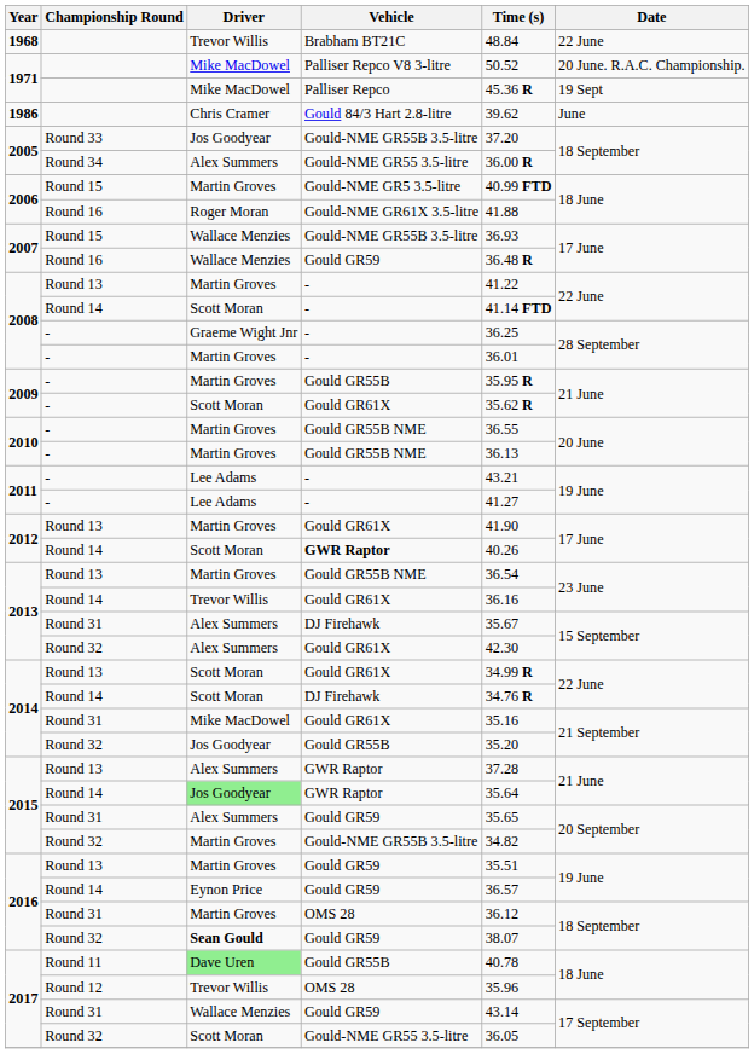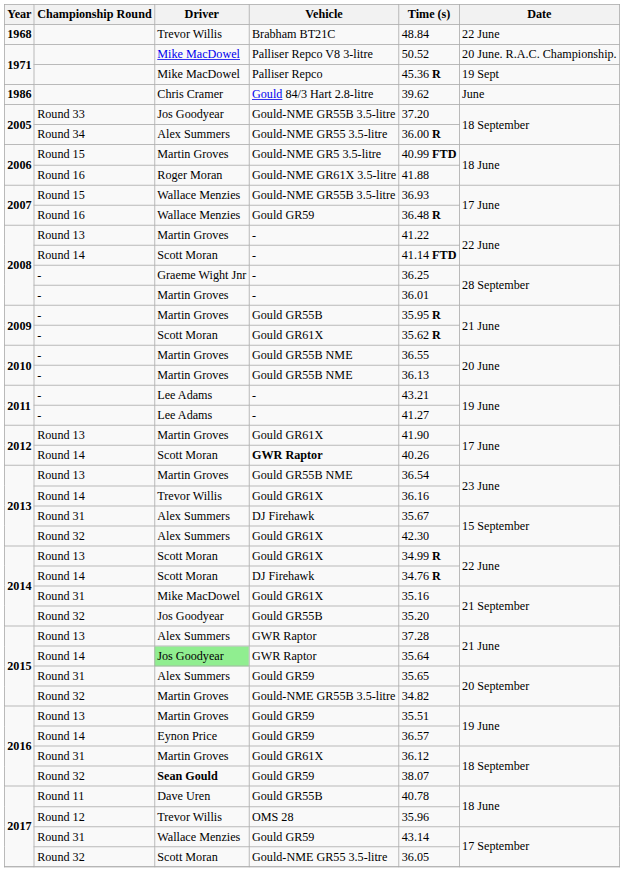 <table class="wikitable" style="font-size: 95%;">
 <tr>
 <th>Year</th>
 <th>Championship Round</th>
 <th>Driver</th>
 <th>Vehicle</th>
 <th>Time (s)</th>
 <th>Date</th>
 </tr>
 <tr>
 <td><strong>1968</strong></td>
 <td></td>
 <td>Trevor Willis</td>
 <td>Brabham BT21C</td>
 <td>48.84</td>
 <td> 22 June</td>
 </tr>
 <tr>
 <td rowspan="2"><strong>1971</strong></td>
 <td></td>
 <td><a href='#'>Mike MacDowel</a></td>
 <td>Palliser Repco V8 3-litre</td>
 <td>50.52</td>
 <td> 20 June. R.A.C. Championship.</td>
 </tr>
 <tr>
 <td></td>
 <td>Mike MacDowel</td>
 <td>Palliser Repco</td>
 <td>45.36 <strong>R</strong></td>
 <td> 19 Sept</td>
 </tr>
 <tr>
 <td><strong>1986</strong></td>
 <td></td>
 <td>Chris Cramer</td>
 <td><a href='#'>Gould</a> 84/3 Hart 2.8-litre</td>
 <td>39.62</td>
 <td>June</td>
 </tr>
 <tr>
 <td rowspan="2"><strong>2005</strong></td>
 <td>Round 33</td>
 <td>Jos Goodyear</td>
 <td>Gould-NME GR55B 3.5-litre</td>
 <td>37.20</td>
 <td rowspan="2"> 18 September</td>
 </tr>
 <tr>
 <td>Round 34</td>
 <td>Alex Summers</td>
 <td>Gould-NME GR55 3.5-litre</td>
 <td>36.00 <strong>R</strong></td>
 </tr>
 <tr>
 <td rowspan="2"><strong>2006</strong></td>
 <td>Round 15</td>
 <td>Martin Groves</td>
 <td>Gould-NME GR5 3.5-litre</td>
 <td>40.99 <strong>FTD</strong></td>
 <td rowspan="2"> 18 June</td>
 </tr>
 <tr>
 <td>Round 16</td>
 <td>Roger Moran</td>
 <td>Gould-NME GR61X 3.5-litre</td>
 <td>41.88</td>
 </tr>
 <tr>
 <td rowspan="2"><strong>2007</strong></td>
 <td>Round 15</td>
 <td>Wallace Menzies</td>
 <td>Gould-NME GR55B 3.5-litre</td>
 <td>36.93</td>
 <td rowspan="2"> 17 June</td>
 </tr>
 <tr>
 <td>Round 16</td>
 <td>Wallace Menzies</td>
 <td>Gould GR59</td>
 <td>36.48 <strong>R</strong></td>
 </tr>
 <tr>
 <td rowspan="4"><strong>2008</strong></td>
 <td>Round 13</td>
 <td>Martin Groves</td>
 <td>-</td>
 <td>41.22</td>
 <td rowspan="2">22 June</td>
 </tr>
 <tr>
 <td>Round 14</td>
 <td>Scott Moran</td>
 <td>-</td>
 <td>41.14 <strong>FTD</strong></td>
 </tr>
 <tr>
 <td>-</td>
 <td>Graeme Wight Jnr</td>
 <td>-</td>
 <td>36.25</td>
 <td rowspan="2">28 September</td>
 </tr>
 <tr>
 <td>-</td>
 <td>Martin Groves</td>
 <td>-</td>
 <td>36.01</td>
 </tr>
 <tr>
 <td rowspan="2"><strong>2009</strong></td>
 <td>-</td>
 <td>Martin Groves</td>
 <td>Gould GR55B</td>
 <td>35.95 <strong>R</strong></td>
 <td rowspan="2">21 June</td>
 </tr>
 <tr>
 <td>-</td>
 <td>Scott Moran</td>
 <td>Gould GR61X</td>
 <td>35.62 <strong>R</strong></td>
 </tr>
 <tr>
 <td rowspan="2"><strong>2010</strong></td>
 <td>-</td>
 <td>Martin Groves</td>
 <td>Gould GR55B NME</td>
 <td>36.55</td>
 <td rowspan="2">20 June</td>
 </tr>
 <tr>
 <td>-</td>
 <td>Martin Groves</td>
 <td>Gould GR55B NME</td>
 <td>36.13</td>
 </tr>
 <tr>
 <td rowspan="2"><strong>2011</strong></td>
 <td>-</td>
 <td>Lee Adams</td>
 <td>-</td>
 <td>43.21</td>
 <td rowspan="2">19 June</td>
 </tr>
 <tr>
 <td>-</td>
 <td>Lee Adams</td>
 <td>-</td>
 <td>41.27</td>
 </tr>
 <tr>
 <td rowspan="2"><strong>2012</strong></td>
 <td>Round 13</td>
 <td>Martin Groves</td>
 <td>Gould GR61X</td>
 <td>41.90</td>
 <td rowspan="2">17 June</td>
 </tr>
 <tr>
 <td>Round 14</td>
 <td>Scott Moran</td>
 <td><strong>GWR Raptor</strong></td>
 <td>40.26</td>
 </tr>
 <tr>
 <td rowspan="4"><strong>2013</strong></td>
 <td>Round 13</td>
 <td>Martin Groves</td>
 <td>Gould GR55B NME</td>
 <td>36.54</td>
 <td rowspan="2">23 June</td>
 </tr>
 <tr>
 <td>Round 14</td>
 <td>Trevor Willis</td>
 <td>Gould GR61X</td>
 <td>36.16</td>
 </tr>
 <tr>
 <td>Round 31</td>
 <td>Alex Summers</td>
 <td>DJ Firehawk</td>
 <td>35.67</td>
 <td rowspan="2">15 September</td>
 </tr>
 <tr>
 <td>Round 32</td>
 <td>Alex Summers</td>
 <td>Gould GR61X</td>
 <td>42.30</td>
 </tr>
 <tr>
 <td rowspan="4"><strong>2014</strong></td>
 <td>Round 13</td>
 <td>Scott Moran</td>
 <td>Gould GR61X</td>
 <td>34.99 <strong>R</strong></td>
 <td rowspan="2">22 June</td>
 </tr>
 <tr>
 <td>Round 14</td>
 <td>Scott Moran</td>
 <td>DJ Firehawk</td>
 <td>34.76 <strong>R</strong></td>
 </tr>
 <tr>
 <td>Round 31</td>
 <td>Mike MacDowel</td>
 <td>Gould GR61X</td>
 <td>35.16</td>
 <td rowspan="2">21 September</td>
 </tr>
 <tr>
 <td>Round 32</td>
 <td>Jos Goodyear</td>
 <td>Gould GR55B</td>
 <td>35.20</td>
 </tr>
 <tr>
 <td rowspan="4"><strong>2015</strong></td>
 <td>Round 13</td>
 <td>Alex Summers</td>
 <td>GWR Raptor</td>
 <td>37.28</td>
 <td rowspan="2">21 June</td>
 </tr>
 <tr>
 <td>Round 14</td>
 <td style="background: lightgreen;">Jos Goodyear</td>
 <td>GWR Raptor</td>
 <td>35.64</td>
 </tr>
 <tr>
 <td>Round 31</td>
 <td>Alex Summers</td>
 <td>Gould GR59</td>
 <td>35.65</td>
 <td rowspan="2">20 September</td>
 </tr>
 <tr>
 <td>Round 32</td>
 <td>Martin Groves</td>
 <td>Gould-NME GR55B 3.5-litre</td>
 <td>34.82</td>
 </tr>
 <tr>
 <td rowspan="4"><strong>2016</strong></td>
 <td>Round 13</td>
 <td>Martin Groves</td>
 <td>Gould GR59</td>
 <td>35.51</td>
 <td rowspan="2">19 June</td>
 </tr>
 <tr>
 <td>Round 14</td>
 <td>Eynon Price</td>
 <td>Gould GR59</td>
 <td>36.57</td>
 </tr>
 <tr>
 <td>Round 31</td>
 <td>Martin Groves</td>
-<td>OMS 28</td>
+<td>Gould GR61X</td>
 <td>36.12</td>
 <td rowspan="2">18 September</td>
 </tr>
 <tr>
 <td>Round 32</td>
 <td><strong>Sean Gould</strong></td>
 <td>Gould GR59</td>
 <td>38.07</td>
 </tr>
 <tr>
 <td rowspan="4"><strong>2017</strong></td>
 <td>Round 11</td>
-<td style="background: lightgreen;">Dave Uren</td>
+<td>Dave Uren</td>
 <td>Gould GR55B</td>
 <td>40.78</td>
 <td rowspan="2">18 June</td>
 </tr>
 <tr>
 <td>Round 12</td>
 <td>Trevor Willis</td>
 <td>OMS 28</td>
 <td>35.96</td>
 </tr>
 <tr>
 <td>Round 31</td>
 <td>Wallace Menzies</td>
 <td>Gould GR59</td>
 <td>43.14</td>
 <td rowspan="2">17 September</td>
 </tr>
 <tr>
 <td>Round 32</td>
 <td>Scott Moran</td>
 <td>Gould-NME GR55 3.5-litre</td>
 <td>36.05</td>
 </tr>
 <tr>
 </tr>
 </table>
